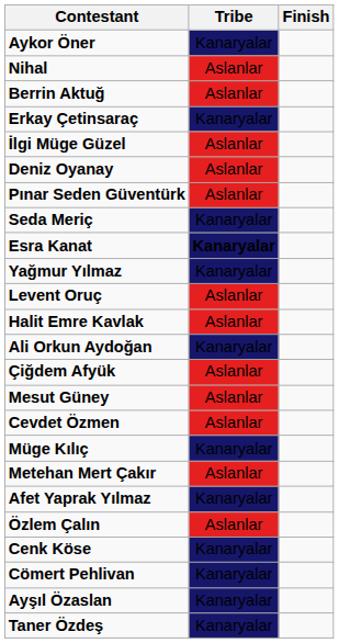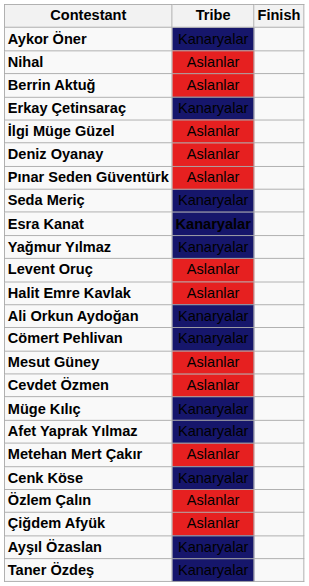 <table class="wikitable sortable mw-collapsible mw-collapsed" style="text-align:center">
 <tr>
 <th>Contestant</th>
 <th width=80>Tribe</th>
 <th>Finish</th>
 </tr>
 <tr>
 <td align="left"><strong>Aykor Öner</strong></td>
 <td bgcolor="#16166B" align=center><span>Kanaryalar</span></td>
 <td></td>
 </tr>
 <tr>
 <td align="left"><strong>Nihal</strong></td>
 <td bgcolor="#E62020" align=center><span>Aslanlar</span></td>
 <td></td>
 </tr>
 <tr>
 <td align="left"><strong>Berrin Aktuğ</strong></td>
 <td bgcolor="#E62020" align=center><span>Aslanlar</span></td>
 <td></td>
 </tr>
 <tr>
 <td align="left"><strong>Erkay Çetinsaraç</strong></td>
 <td bgcolor="#16166B" align=center><span>Kanaryalar</span></td>
 <td></td>
 </tr>
 <tr>
 <td align="left"><strong>İlgi Müge Güzel</strong></td>
 <td bgcolor="#E62020" align=center><span>Aslanlar</span></td>
 <td></td>
 </tr>
 <tr>
 <td align="left"><strong>Deniz Oyanay</strong></td>
 <td bgcolor="#E62020" align=center><span>Aslanlar</span></td>
 <td></td>
 </tr>
 <tr>
 <td align="left"><strong>Pınar Seden Güventürk</strong></td>
 <td bgcolor="#E62020" align=center><span>Aslanlar</span></td>
 <td></td>
 </tr>
 <tr>
 <td align="left"><strong>Seda Meriç</strong></td>
 <td bgcolor="#16166B" align=center><span>Kanaryalar</span></td>
 <td></td>
 </tr>
 <tr>
 <td align="left"><strong>Esra Kanat</strong></td>
 <td bgcolor="#16166B" align=center><strong><span>Kanaryalar</span></strong></td>
 <td></td>
 </tr>
 <tr>
 <td align="left"><strong>Yağmur Yılmaz</strong></td>
 <td bgcolor="#16166B" align=center><span>Kanaryalar</span></td>
 <td></td>
 </tr>
 <tr>
 <td align="left"><strong>Levent Oruç</strong></td>
 <td bgcolor="#E62020" align=center><span>Aslanlar</span></td>
 <td></td>
 </tr>
 <tr>
 <td align="left"><strong>Halit Emre Kavlak</strong></td>
 <td bgcolor="#E62020" align=center><span>Aslanlar</span></td>
 <td></td>
 </tr>
 <tr>
 <td align="left"><strong>Ali Orkun Aydoğan</strong></td>
 <td bgcolor="#16166B" align=center><span>Kanaryalar</span></td>
 <td></td>
 </tr>
 <tr>
-<td align="left"><strong>Çiğdem Afyük</strong></td>
-<td bgcolor="#E62020" align=center><span>Aslanlar</span></td>
+<td align="left"><strong>Cömert Pehlivan</strong></td>
+<td bgcolor="#16166B" align=center><span>Kanaryalar</span></td>
 <td></td>
 </tr>
 <tr>
 <td align="left"><strong>Mesut Güney</strong></td>
 <td bgcolor="#E62020" align=center><span>Aslanlar</span></td>
 <td></td>
 </tr>
 <tr>
 <td align="left"><strong>Cevdet Özmen</strong></td>
 <td bgcolor="#E62020" align=center><span>Aslanlar</span></td>
 <td></td>
 </tr>
 <tr>
 <td align="left"><strong>Müge Kılıç</strong></td>
 <td bgcolor="#16166B" align=center><span>Kanaryalar</span></td>
 <td></td>
 </tr>
 <tr>
+<td align="left"><strong>Afet Yaprak Yılmaz</strong></td>
+<td bgcolor="#16166B" align=center><span>Kanaryalar</span></td>
+<td></td>
+</tr>
+<tr>
 <td align="left"><strong>Metehan Mert Çakır</strong></td>
 <td bgcolor="#E62020" align=center><span>Aslanlar</span></td>
 <td></td>
 </tr>
 <tr>
-<td align="left"><strong>Afet Yaprak Yılmaz</strong></td>
+<td align="left"><strong>Cenk Köse</strong></td>
 <td bgcolor="#16166B" align=center><span>Kanaryalar</span></td>
 <td></td>
 </tr>
 <tr>
 <td align="left"><strong>Özlem Çalın</strong></td>
 <td bgcolor="#E62020" align=center><span>Aslanlar</span></td>
 <td></td>
 </tr>
 <tr>
-<td align="left"><strong>Cenk Köse</strong></td>
-<td bgcolor="#16166B" align=center><span>Kanaryalar</span></td>
-<td></td>
-</tr>
-<tr>
-<td align="left"><strong>Cömert Pehlivan</strong></td>
-<td bgcolor="#16166B" align=center><span>Kanaryalar</span></td>
+<td align="left"><strong>Çiğdem Afyük</strong></td>
+<td bgcolor="#E62020" align=center><span>Aslanlar</span></td>
 <td></td>
 </tr>
 <tr>
 <td align="left"><strong>Ayşıl Özaslan</strong></td>
 <td bgcolor="#16166B" align=center><span>Kanaryalar</span></td>
 <td></td>
 </tr>
 <tr>
 <td align="left"><strong>Taner Özdeş</strong></td>
 <td bgcolor="#16166B" align=center><span>Kanaryalar</span></td>
 <td></td>
 </tr>
 </table>
